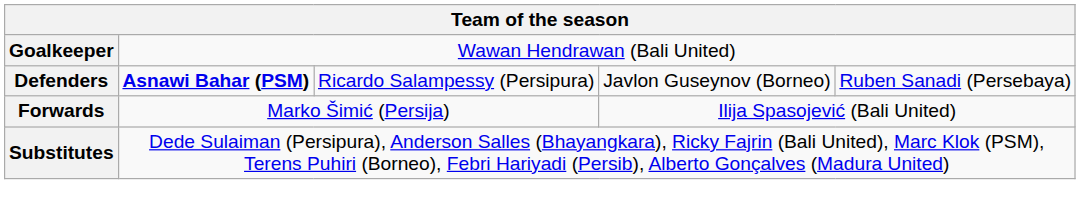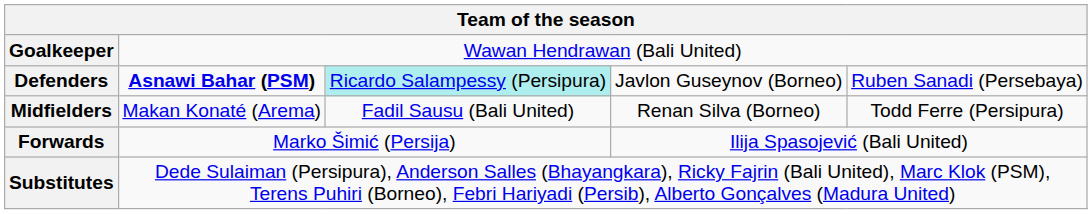 <table class="wikitable" style="text-align:center;">
 <tr>
 <th colspan="5">Team of the season</th>
 </tr>
 <tr>
 <th>Goalkeeper</th>
 <td colspan="4"> <a href='#'>Wawan Hendrawan</a> (Bali United)</td>
 </tr>
 <tr>
 <th>Defenders</th>
 <td><strong> <a href='#'>Asnawi Bahar</a> (<a href='#'>PSM</a>)</strong></td>
-<td> <a href='#'>Ricardo Salampessy</a> (Persipura)</td>
+<td style="background: paleturquoise;"> <a href='#'>Ricardo Salampessy</a> (Persipura)</td>
 <td> Javlon Guseynov (Borneo)</td>
 <td> <a href='#'>Ruben Sanadi</a> (Persebaya)</td>
+</tr>
+<tr>
+<th>Midfielders</th>
+<td> <a href='#'>Makan Konaté</a> (<a href='#'>Arema</a>)</td>
+<td> <a href='#'>Fadil Sausu</a> (Bali United)</td>
+<td> Renan Silva (Borneo)</td>
+<td> Todd Ferre (Persipura)</td>
 </tr>
 <tr>
 <th>Forwards</th>
 <td colspan="2"> <a href='#'>Marko Šimić</a> (<a href='#'>Persija</a>)</td>
 <td colspan="2"> <a href='#'>Ilija Spasojević</a> (Bali United)</td>
 </tr>
 <tr>
 <th>Substitutes</th>
 <td colspan="4"> <a href='#'>Dede Sulaiman</a> (Persipura),  <a href='#'>Anderson Salles</a> (<a href='#'>Bhayangkara</a>),  <a href='#'>Ricky Fajrin</a> (Bali United),  <a href='#'>Marc Klok</a> (PSM),<br> <a href='#'>Terens Puhiri</a> (Borneo),  <a href='#'>Febri Hariyadi</a> (<a href='#'>Persib</a>),  <a href='#'>Alberto Gonçalves</a> (<a href='#'>Madura United</a>)</td>
 </tr>
 </table>
